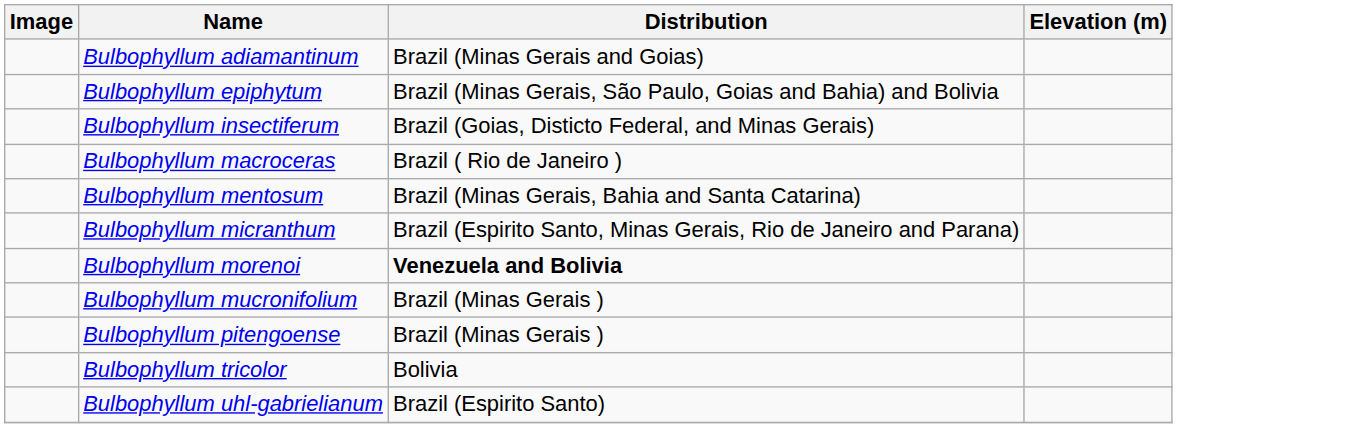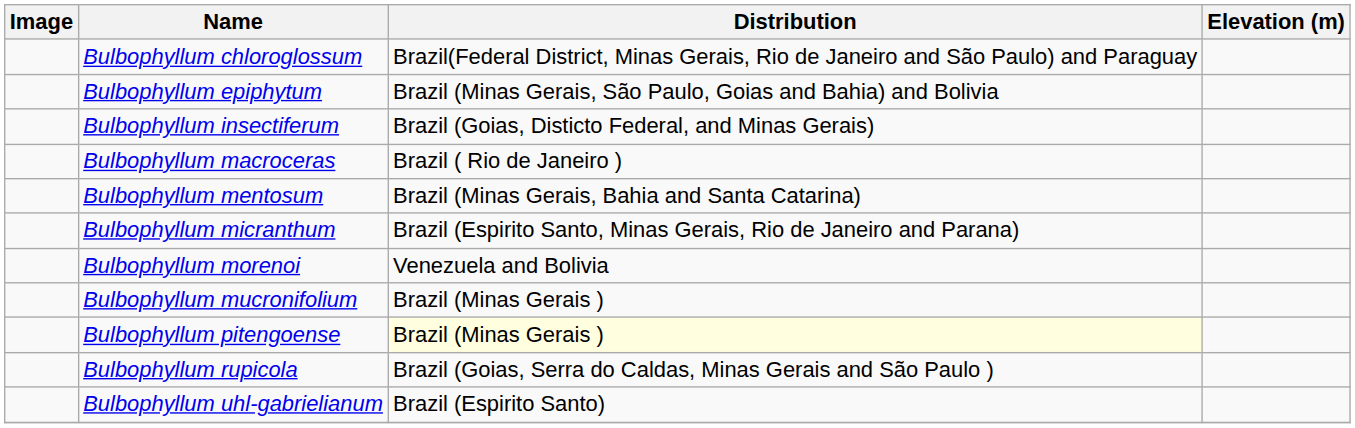 <table class="wikitable ">
 <tr>
 <th>Image</th>
 <th>Name</th>
 <th>Distribution</th>
 <th>Elevation (m)</th>
 </tr>
 <tr>
 <td></td>
-<td><em><a href='#'>Bulbophyllum adiamantinum</a></em> </td>
-<td>Brazil (Minas Gerais and Goias)</td>
+<td><em><a href='#'>Bulbophyllum chloroglossum</a></em> </td>
+<td>Brazil(Federal District, Minas Gerais, Rio de Janeiro and São Paulo) and Paraguay</td>
 <td></td>
 </tr>
 <tr>
 <td></td>
 <td><em><a href='#'>Bulbophyllum epiphytum</a></em> </td>
 <td>Brazil (Minas Gerais, São Paulo, Goias and Bahia) and Bolivia</td>
 <td></td>
 </tr>
 <tr>
 <td></td>
 <td><em><a href='#'>Bulbophyllum insectiferum</a></em> </td>
 <td>Brazil (Goias, Disticto Federal, and Minas Gerais)</td>
 <td></td>
 </tr>
 <tr>
 <td></td>
 <td><em><a href='#'>Bulbophyllum macroceras</a></em> </td>
 <td>Brazil ( Rio de Janeiro )</td>
 <td></td>
 </tr>
 <tr>
 <td></td>
 <td><em><a href='#'>Bulbophyllum mentosum</a></em> </td>
 <td>Brazil (Minas Gerais, Bahia and Santa Catarina)</td>
 <td></td>
 </tr>
 <tr>
 <td></td>
 <td><em><a href='#'>Bulbophyllum micranthum</a></em> </td>
 <td>Brazil (Espirito Santo, Minas Gerais, Rio de Janeiro and Parana)</td>
 <td></td>
 </tr>
 <tr>
 <td></td>
 <td><em><a href='#'>Bulbophyllum morenoi</a></em> </td>
-<td><strong>Venezuela and Bolivia</strong></td>
+<td>Venezuela and Bolivia</td>
 <td></td>
 </tr>
 <tr>
 <td></td>
 <td><em><a href='#'>Bulbophyllum mucronifolium</a></em> </td>
 <td>Brazil (Minas Gerais )</td>
 <td></td>
 </tr>
 <tr>
 <td></td>
 <td><em><a href='#'>Bulbophyllum pitengoense</a></em> </td>
-<td>Brazil (Minas Gerais )</td>
+<td style="background: lightyellow;">Brazil (Minas Gerais )</td>
 <td></td>
 </tr>
 <tr>
 <td></td>
-<td><em><a href='#'>Bulbophyllum tricolor</a></em> </td>
-<td>Bolivia</td>
+<td><em><a href='#'>Bulbophyllum rupicola</a></em> </td>
+<td>Brazil (Goias, Serra do Caldas, Minas Gerais and São Paulo )</td>
 <td></td>
 </tr>
 <tr>
 <td></td>
 <td><em><a href='#'>Bulbophyllum uhl-gabrielianum</a></em> </td>
 <td>Brazil (Espirito Santo)</td>
 <td></td>
 </tr>
 <tr>
 </tr>
 </table>
